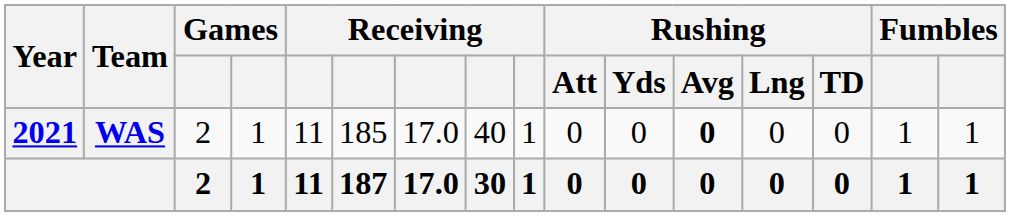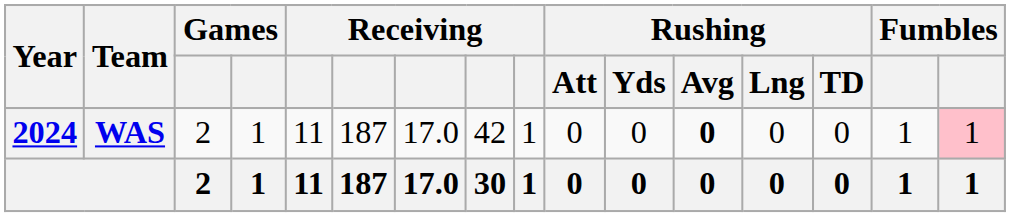 <table class="wikitable" style="text-align:center;">
 <tr>
 <th rowspan="2">Year</th>
 <th rowspan="2">Team</th>
 <th colspan="2">Games</th>
 <th colspan="5">Receiving</th>
 <th colspan="5">Rushing</th>
 <th colspan="2">Fumbles</th>
 </tr>
 <tr>
 <th></th>
 <th></th>
 <th></th>
 <th></th>
 <th></th>
 <th></th>
 <th></th>
 <th>Att</th>
 <th>Yds</th>
 <th>Avg</th>
 <th>Lng</th>
 <th>TD</th>
 <th></th>
 <th></th>
 </tr>
 <tr>
-<th><a href='#'>2021</a></th>
+<th><a href='#'>2024</a></th>
 <th><a href='#'>WAS</a></th>
 <td>2</td>
 <td>1</td>
 <td>11</td>
-<td>185</td>
+<td>187</td>
 <td>17.0</td>
-<td>40</td>
+<td>42</td>
 <td>1</td>
 <td>0</td>
 <td>0</td>
 <td><strong>0</strong></td>
 <td>0</td>
 <td>0</td>
 <td>1</td>
-<td>1</td>
+<td style="background: pink;">1</td>
 </tr>
 <tr>
 <th colspan="2"></th>
 <th>2</th>
 <th>1</th>
 <th>11</th>
 <th>187</th>
 <th>17.0</th>
 <th>30</th>
 <th>1</th>
 <th>0</th>
 <th>0</th>
 <th>0</th>
 <th>0</th>
 <th>0</th>
 <th>1</th>
 <th>1</th>
 </tr>
 </table>
